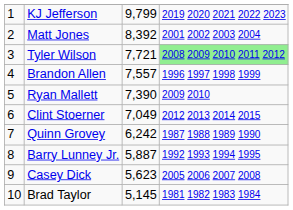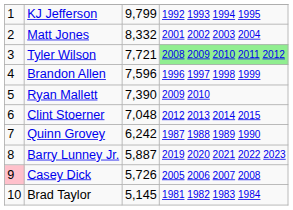 <table class="wikitable">
 <tr>
 </tr>
 <tr>
 <td>1</td>
 <td><a href='#'>KJ Jefferson</a></td>
 <td><abbr>9,799</abbr></td>
-<td style="font-size:80%;"><a href='#'>2019</a> <a href='#'>2020</a> <a href='#'>2021</a> <a href='#'>2022</a> <a href='#'>2023</a></td>
+<td style="font-size:80%;"><a href='#'>1992</a> <a href='#'>1993</a> <a href='#'>1994</a> <a href='#'>1995</a></td>
 </tr>
 <tr>
 <td>2</td>
 <td><a href='#'>Matt Jones</a></td>
-<td><abbr>8,392</abbr></td>
+<td><abbr>8,332</abbr></td>
 <td style="font-size:80%;"><a href='#'>2001</a> <a href='#'>2002</a> <a href='#'>2003</a> <a href='#'>2004</a></td>
 </tr>
 <tr>
 <td>3</td>
 <td><a href='#'>Tyler Wilson</a></td>
 <td><abbr>7,721</abbr></td>
 <td style="background: lightgreen; font-size:80%;"><a href='#'>2008</a> <a href='#'>2009</a> <a href='#'>2010</a> <a href='#'>2011</a> <a href='#'>2012</a></td>
 </tr>
 <tr>
 <td>4</td>
 <td><a href='#'>Brandon Allen</a></td>
-<td><abbr>7,557</abbr></td>
+<td><abbr>7,596</abbr></td>
 <td style="font-size:80%;"><a href='#'>1996</a> <a href='#'>1997</a> <a href='#'>1998</a> <a href='#'>1999</a></td>
 </tr>
 <tr>
 <td>5</td>
 <td><a href='#'>Ryan Mallett</a></td>
 <td><abbr>7,390</abbr></td>
 <td style="font-size:80%;"><a href='#'>2009</a> <a href='#'>2010</a></td>
 </tr>
 <tr>
 <td>6</td>
 <td><a href='#'>Clint Stoerner</a></td>
-<td><abbr>7,049</abbr></td>
+<td><abbr>7,048</abbr></td>
 <td style="font-size:80%;"><a href='#'>2012</a> <a href='#'>2013</a> <a href='#'>2014</a> <a href='#'>2015</a></td>
 </tr>
 <tr>
 <td>7</td>
 <td><a href='#'>Quinn Grovey</a></td>
 <td><abbr>6,242</abbr></td>
 <td style="font-size:80%;"><a href='#'>1987</a> <a href='#'>1988</a> <a href='#'>1989</a> <a href='#'>1990</a></td>
 </tr>
 <tr>
 <td>8</td>
 <td><a href='#'>Barry Lunney Jr.</a></td>
 <td><abbr>5,887</abbr></td>
-<td style="font-size:80%;"><a href='#'>1992</a> <a href='#'>1993</a> <a href='#'>1994</a> <a href='#'>1995</a></td>
+<td style="font-size:80%;"><a href='#'>2019</a> <a href='#'>2020</a> <a href='#'>2021</a> <a href='#'>2022</a> <a href='#'>2023</a></td>
 </tr>
 <tr>
-<td>9</td>
+<td style="background: pink;">9</td>
 <td><a href='#'>Casey Dick</a></td>
-<td><abbr>5,623</abbr></td>
+<td><abbr>5,726</abbr></td>
 <td style="font-size:80%;"><a href='#'>2005</a> <a href='#'>2006</a> <a href='#'>2007</a> <a href='#'>2008</a></td>
 </tr>
 <tr>
 <td>10</td>
 <td>Brad Taylor</td>
 <td><abbr>5,145</abbr></td>
 <td style="font-size:80%;"><a href='#'>1981</a> <a href='#'>1982</a> <a href='#'>1983</a> <a href='#'>1984</a></td>
 </tr>
 </table>
